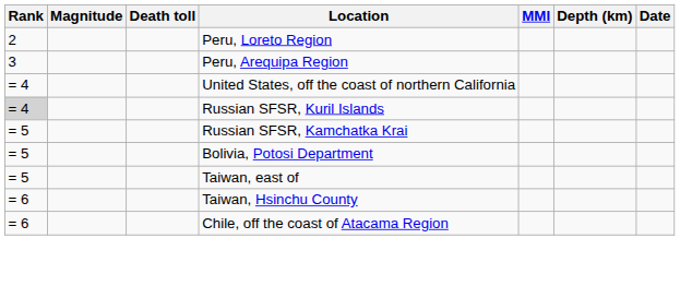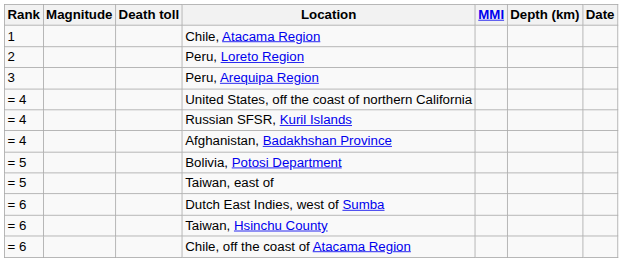 <table class="sortable wikitable" style="font-size:100%;">
 <tr>
 <th>Rank</th>
 <th>Magnitude</th>
 <th>Death toll</th>
 <th>Location</th>
 <th><a href='#'>MMI</a></th>
 <th>Depth (km)</th>
 <th>Date</th>
+</tr>
+<tr>
+<td>1</td>
+<td></td>
+<td></td>
+<td>Chile, <a href='#'>Atacama Region</a></td>
+<td></td>
+<td></td>
+<td></td>
 </tr>
 <tr>
 <td>2</td>
 <td></td>
 <td></td>
 <td>Peru, <a href='#'>Loreto Region</a></td>
 <td></td>
 <td></td>
 <td></td>
 </tr>
 <tr>
 <td>3</td>
 <td></td>
 <td></td>
 <td>Peru, <a href='#'>Arequipa Region</a></td>
 <td></td>
 <td></td>
 <td></td>
 </tr>
 <tr>
 <td>= 4</td>
 <td></td>
 <td></td>
 <td>United States, off the coast of northern California</td>
 <td></td>
 <td></td>
 <td></td>
 </tr>
 <tr>
-<td style="background: lightgrey;">= 4</td>
+<td>= 4</td>
 <td></td>
 <td></td>
 <td>Russian SFSR, <a href='#'>Kuril Islands</a></td>
 <td></td>
 <td></td>
 <td></td>
 </tr>
 <tr>
-<td>= 5</td>
+<td>= 4</td>
 <td></td>
 <td></td>
-<td>Russian SFSR, <a href='#'>Kamchatka Krai</a></td>
+<td>Afghanistan, <a href='#'>Badakhshan Province</a></td>
 <td></td>
 <td></td>
 <td></td>
 </tr>
 <tr>
 <td>= 5</td>
 <td></td>
 <td></td>
 <td>Bolivia, <a href='#'>Potosi Department</a></td>
 <td></td>
 <td></td>
 <td></td>
 </tr>
 <tr>
 <td>= 5</td>
 <td></td>
 <td></td>
 <td>Taiwan, east of</td>
 <td></td>
 <td></td>
 <td></td>
 </tr>
 <tr>
 <td>= 6</td>
 <td></td>
 <td></td>
+<td>Dutch East Indies, west of <a href='#'>Sumba</a></td>
+<td></td>
+<td></td>
+<td></td>
+</tr>
+<tr>
+<td>= 6</td>
+<td></td>
+<td></td>
 <td>Taiwan, <a href='#'>Hsinchu County</a></td>
 <td></td>
 <td></td>
 <td></td>
 </tr>
 <tr>
 <td>= 6</td>
 <td></td>
 <td></td>
 <td>Chile, off the coast of <a href='#'>Atacama Region</a></td>
 <td></td>
 <td></td>
 <td></td>
 </tr>
 </table>
